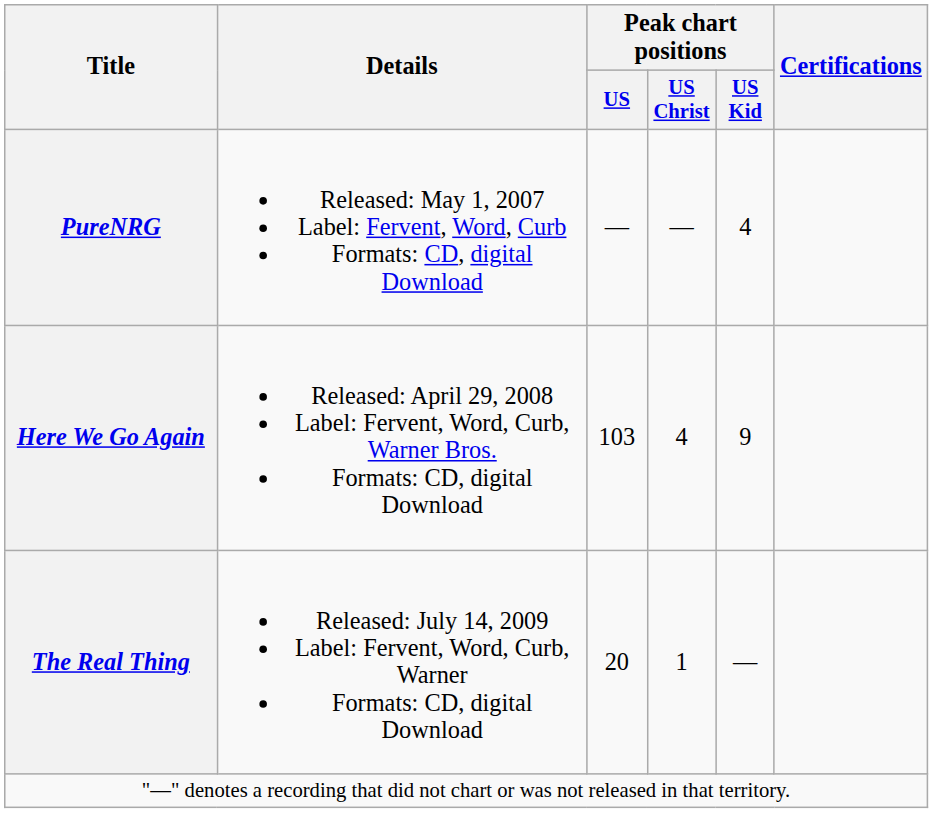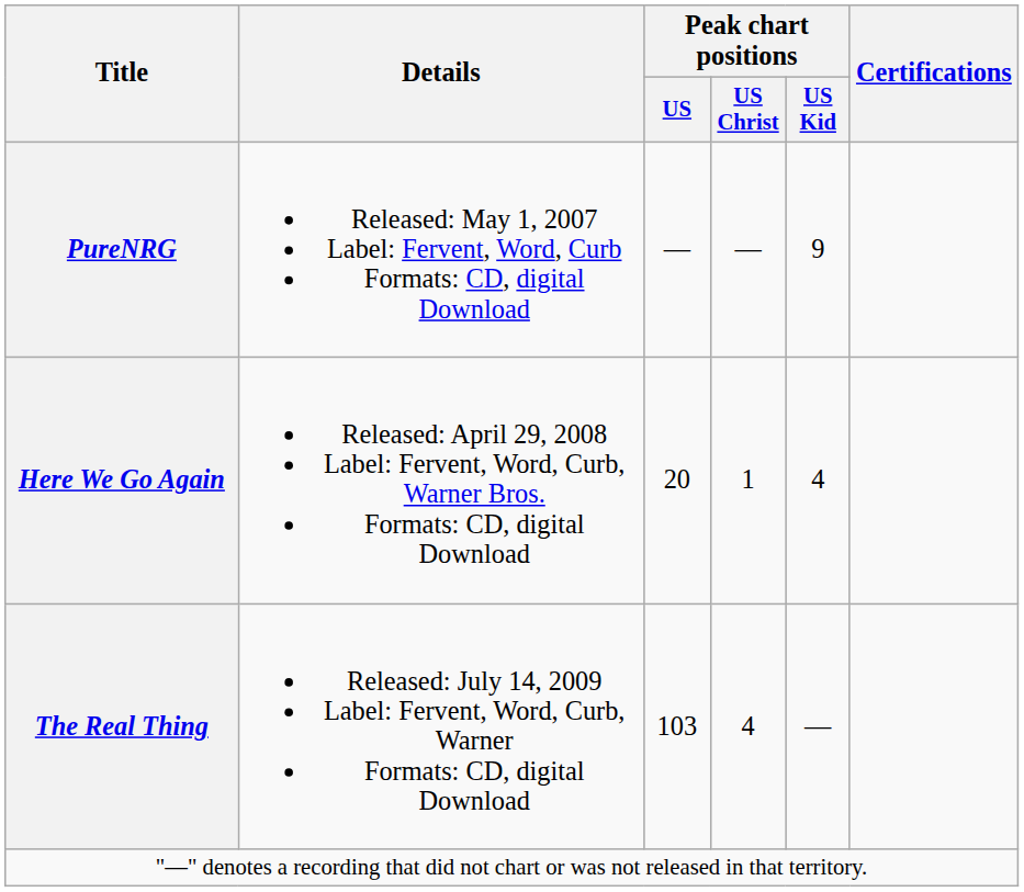 <table class="wikitable plainrowheaders" style="text-align:center;">
 <tr>
 <th scope="col" rowspan="2" style="width:12em;">Title</th>
 <th scope="col" rowspan="2" style="width:22em;">Details</th>
 <th colspan="3" scope="col">Peak chart positions</th>
 <th rowspan="2"><a href='#'>Certifications</a></th>
 </tr>
 <tr>
 <th scope="col" style="width:3em;font-size:85%;"><a href='#'>US</a><br></th>
 <th scope="col" style="width:3em;font-size:85%;"><a href='#'>US<br>Christ</a><br></th>
 <th scope="col" style="width:3em;font-size:85%;"><a href='#'>US<br>Kid</a><br></th>
 </tr>
 <tr>
 <th scope="row"><a href='#'><em>PureNRG</em></a></th>
 <td><br><ul><li>Released:  May 1, 2007</li><li>Label: <a href='#'>Fervent</a>, <a href='#'>Word</a>, <a href='#'>Curb</a></li><li>Formats: <a href='#'>CD</a>, <a href='#'>digital Download</a></li></ul></td>
 <td>—</td>
 <td>—</td>
-<td>4</td>
+<td>9</td>
 <td></td>
 </tr>
 <tr>
 <th scope="row"><a href='#'><em>Here We Go Again</em></a></th>
 <td><br><ul><li>Released: April 29, 2008</li><li>Label: Fervent, Word, Curb, <a href='#'>Warner Bros.</a></li><li>Formats: CD, digital Download</li></ul></td>
-<td>103</td>
+<td>20</td>
+<td>1</td>
 <td>4</td>
-<td>9</td>
 <td></td>
 </tr>
 <tr>
 <th scope="row"><a href='#'><em>The Real Thing</em></a></th>
 <td><br><ul><li>Released: July 14, 2009</li><li>Label: Fervent, Word, Curb, Warner</li><li>Formats: CD, digital Download</li></ul></td>
-<td>20</td>
-<td>1</td>
+<td>103</td>
+<td>4</td>
 <td>—</td>
 <td></td>
 </tr>
 <tr>
 <td colspan="16" style="font-size:85%">"—" denotes a recording that did not chart or was not released in that territory.</td>
 </tr>
 </table>
